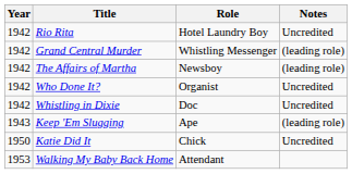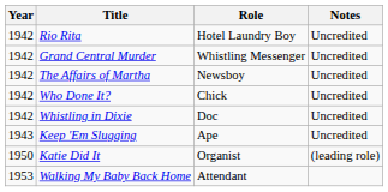 <table class="wikitable">
 <tr>
 <th>Year</th>
 <th>Title</th>
 <th>Role</th>
 <th>Notes</th>
 </tr>
 <tr>
 <td>1942</td>
 <td><em><a href='#'>Rio Rita</a></em></td>
 <td>Hotel Laundry Boy</td>
 <td>Uncredited</td>
 </tr>
 <tr>
 <td>1942</td>
 <td><em><a href='#'>Grand Central Murder</a></em></td>
 <td>Whistling Messenger</td>
-<td>(leading role)</td>
+<td>Uncredited</td>
 </tr>
 <tr>
 <td>1942</td>
 <td><em><a href='#'>The Affairs of Martha</a></em></td>
 <td>Newsboy</td>
-<td>(leading role)</td>
+<td>Uncredited</td>
 </tr>
 <tr>
 <td>1942</td>
 <td><em><a href='#'>Who Done It?</a></em></td>
-<td>Organist</td>
+<td>Chick</td>
 <td>Uncredited</td>
 </tr>
 <tr>
 <td>1942</td>
 <td><em><a href='#'>Whistling in Dixie</a></em></td>
 <td>Doc</td>
 <td>Uncredited</td>
 </tr>
 <tr>
 <td>1943</td>
 <td><em><a href='#'>Keep 'Em Slugging</a></em></td>
 <td>Ape</td>
-<td>(leading role)</td>
+<td>Uncredited</td>
 </tr>
 <tr>
 <td>1950</td>
 <td><em><a href='#'>Katie Did It</a></em></td>
-<td>Chick</td>
-<td>Uncredited</td>
+<td>Organist</td>
+<td>(leading role)</td>
 </tr>
 <tr>
 <td>1953</td>
 <td><em><a href='#'>Walking My Baby Back Home</a></em></td>
 <td>Attendant</td>
 <td></td>
 </tr>
 </table>
